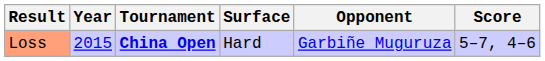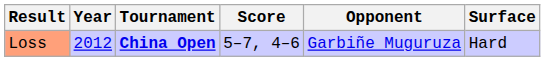 <table class="sortable wikitable">
 <tr>
 <th>Result</th>
 <th>Year</th>
 <th>Tournament</th>
+<th class=unsortable>Score</th>
+<th>Opponent</th>
 <th>Surface</th>
-<th>Opponent</th>
-<th class=unsortable>Score</th>
 </tr>
 <tr style=background:#ccf>
 <td style=background:#ffa07a>Loss</td>
-<td><a href='#'>2015</a></td>
+<td><a href='#'>2012</a></td>
 <td><strong><a href='#'>China Open</a></strong></td>
+<td>5–7, 4–6</td>
+<td> <a href='#'>Garbiñe Muguruza</a></td>
 <td>Hard</td>
-<td> <a href='#'>Garbiñe Muguruza</a></td>
-<td>5–7, 4–6</td>
 </tr>
 </table>
